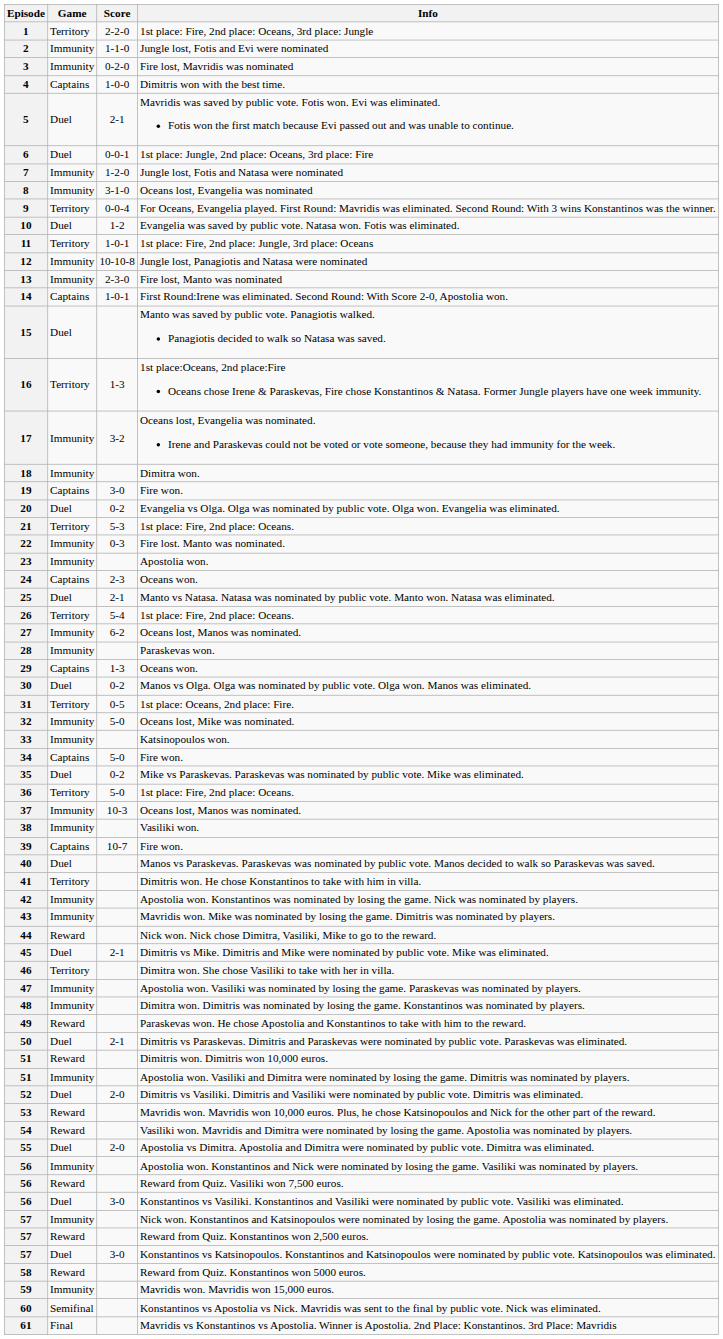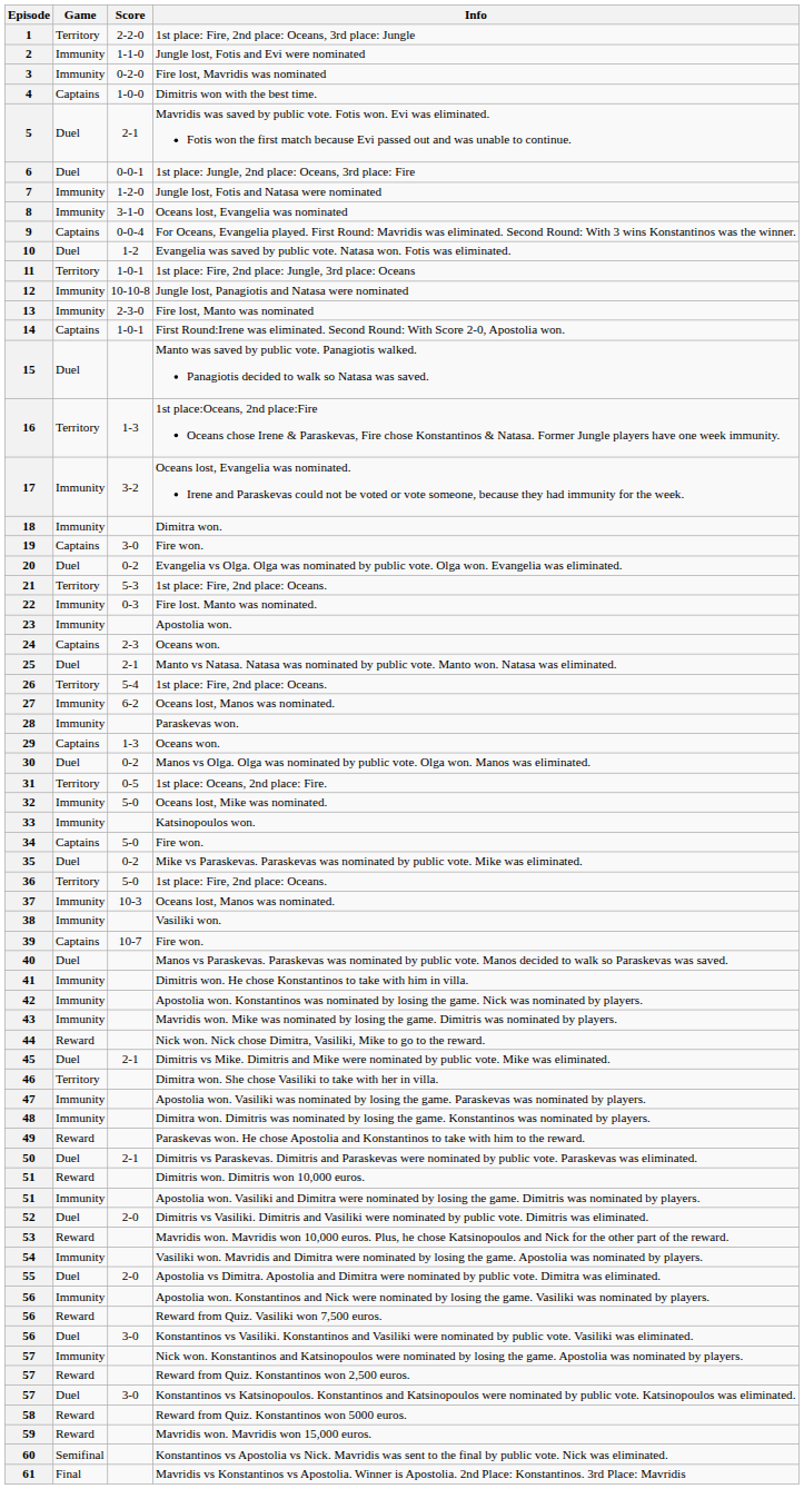 <table class="wikitable sortable">
 <tr>
 <th>Episode</th>
 <th>Game</th>
 <th>Score</th>
 <th>Info</th>
 </tr>
 <tr>
 <th>1</th>
 <td>Territory</td>
 <td align="center">2-2-0</td>
 <td>1st place: Fire, 2nd place: Oceans, 3rd place: Jungle</td>
 </tr>
 <tr>
 <th>2</th>
 <td>Immunity</td>
 <td align="center">1-1-0</td>
 <td>Jungle lost, Fotis and Evi were nominated</td>
 </tr>
 <tr>
 <th>3</th>
 <td>Immunity</td>
 <td align="center">0-2-0</td>
 <td>Fire lost, Mavridis was nominated</td>
 </tr>
 <tr>
 <th>4</th>
 <td>Captains</td>
 <td align="center">1-0-0</td>
 <td>Dimitris won with the best time.</td>
 </tr>
 <tr>
 <th>5</th>
 <td>Duel</td>
 <td align="center">2-1</td>
 <td>Mavridis was saved by public vote. Fotis won. Evi was eliminated.<br><ul><li>Fotis won the first match because Evi passed out and was unable to continue.</li></ul></td>
 </tr>
 <tr>
 <th>6</th>
 <td>Duel</td>
 <td align="center">0-0-1</td>
 <td>1st place: Jungle, 2nd place: Oceans, 3rd place: Fire</td>
 </tr>
 <tr>
 <th>7</th>
 <td>Immunity</td>
 <td align="center">1-2-0</td>
 <td>Jungle lost, Fotis and Natasa were nominated</td>
 </tr>
 <tr>
 <th>8</th>
 <td>Immunity</td>
 <td align="center">3-1-0</td>
 <td>Oceans lost, Evangelia was nominated</td>
 </tr>
 <tr>
 <th>9</th>
-<td>Territory</td>
+<td>Captains</td>
 <td align="center">0-0-4</td>
 <td>For Oceans, Evangelia played. First Round: Mavridis was eliminated. Second Round: With 3 wins Konstantinos was the winner.</td>
 </tr>
 <tr>
 <th>10</th>
 <td>Duel</td>
 <td align="center">1-2</td>
 <td>Evangelia was saved by public vote. Natasa won. Fotis was eliminated.</td>
 </tr>
 <tr>
 <th>11</th>
 <td>Territory</td>
 <td align="center">1-0-1</td>
 <td>1st place: Fire, 2nd place: Jungle, 3rd place: Oceans</td>
 </tr>
 <tr>
 <th>12</th>
 <td>Immunity</td>
 <td align="center">10-10-8</td>
 <td>Jungle lost, Panagiotis and Natasa were nominated</td>
 </tr>
 <tr>
 <th>13</th>
 <td>Immunity</td>
 <td align="center">2-3-0</td>
 <td>Fire lost, Manto was nominated</td>
 </tr>
 <tr>
 <th>14</th>
 <td>Captains</td>
 <td align="center">1-0-1</td>
 <td>First Round:Irene was eliminated. Second Round: With Score 2-0, Apostolia won.</td>
 </tr>
 <tr>
 <th>15</th>
 <td>Duel</td>
 <td></td>
 <td>Manto was saved by public vote. Panagiotis walked.<br><ul><li>Panagiotis decided to walk so Natasa was saved.</li></ul></td>
 </tr>
 <tr>
 <th>16</th>
 <td>Territory</td>
 <td align="center">1-3</td>
 <td>1st place:Oceans, 2nd place:Fire<br><ul><li>Oceans chose Irene & Paraskevas, Fire chose Konstantinos & Natasa. Former Jungle players have one week immunity.</li></ul></td>
 </tr>
 <tr>
 <th>17</th>
 <td>Immunity</td>
 <td align="center">3-2</td>
 <td>Oceans lost, Evangelia was nominated.<br><ul><li>Irene and Paraskevas could not be voted or vote someone, because they had immunity for the week.</li></ul></td>
 </tr>
 <tr>
 <th>18</th>
 <td>Immunity</td>
 <td></td>
 <td>Dimitra won.</td>
 </tr>
 <tr>
 <th>19</th>
 <td>Captains</td>
 <td align="center">3-0</td>
 <td>Fire won.</td>
 </tr>
 <tr>
 <th>20</th>
 <td>Duel</td>
 <td align="center">0-2</td>
 <td>Evangelia vs Olga. Olga was nominated by public vote. Olga won. Evangelia was eliminated.</td>
 </tr>
 <tr>
 <th>21</th>
 <td>Territory</td>
 <td align="center">5-3</td>
 <td>1st place: Fire, 2nd place: Oceans.</td>
 </tr>
 <tr>
 <th>22</th>
 <td>Immunity</td>
 <td align="center">0-3</td>
 <td>Fire lost. Manto was nominated.</td>
 </tr>
 <tr>
 <th>23</th>
 <td>Immunity</td>
 <td></td>
 <td>Apostolia won.</td>
 </tr>
 <tr>
 <th>24</th>
 <td>Captains</td>
 <td align="center">2-3</td>
 <td>Oceans won.</td>
 </tr>
 <tr>
 <th>25</th>
 <td>Duel</td>
 <td align="center">2-1</td>
 <td>Manto vs Natasa. Natasa was nominated by public vote. Manto won. Natasa was eliminated.</td>
 </tr>
 <tr>
 <th>26</th>
 <td>Territory</td>
 <td align="center">5-4</td>
 <td>1st place: Fire, 2nd place: Oceans.</td>
 </tr>
 <tr>
 <th>27</th>
 <td>Immunity</td>
 <td align="center">6-2</td>
 <td>Oceans lost, Manos was nominated.</td>
 </tr>
 <tr>
 <th>28</th>
 <td>Immunity</td>
 <td></td>
 <td>Paraskevas won.</td>
 </tr>
 <tr>
 <th>29</th>
 <td>Captains</td>
 <td align="center">1-3</td>
 <td>Oceans won.</td>
 </tr>
 <tr>
 <th>30</th>
 <td>Duel</td>
 <td align="center">0-2</td>
 <td>Manos vs Olga. Olga was nominated by public vote. Olga won. Manos was eliminated.</td>
 </tr>
 <tr>
 <th>31</th>
 <td>Territory</td>
 <td align="center">0-5</td>
 <td>1st place: Oceans, 2nd place: Fire.</td>
 </tr>
 <tr>
 <th>32</th>
 <td>Immunity</td>
 <td align="center">5-0</td>
 <td>Oceans lost, Mike was nominated.</td>
 </tr>
 <tr>
 <th>33</th>
 <td>Immunity</td>
 <td></td>
 <td>Katsinopoulos won.</td>
 </tr>
 <tr>
 <th>34</th>
 <td>Captains</td>
 <td align="center">5-0</td>
 <td>Fire won.</td>
 </tr>
 <tr>
 <th>35</th>
 <td>Duel</td>
 <td align="center">0-2</td>
 <td>Mike vs Paraskevas. Paraskevas was nominated by public vote. Mike was eliminated.</td>
 </tr>
 <tr>
 <th>36</th>
 <td>Territory</td>
 <td align="center">5-0</td>
 <td>1st place: Fire, 2nd place: Oceans.</td>
 </tr>
 <tr>
 <th>37</th>
 <td>Immunity</td>
 <td align="center">10-3</td>
 <td>Oceans lost, Manos was nominated.</td>
 </tr>
 <tr>
 <th>38</th>
 <td>Immunity</td>
 <td></td>
 <td>Vasiliki won.</td>
 </tr>
 <tr>
 <th>39</th>
 <td>Captains</td>
 <td align="center">10-7</td>
 <td>Fire won.</td>
 </tr>
 <tr>
 <th>40</th>
 <td>Duel</td>
 <td></td>
 <td>Manos vs Paraskevas. Paraskevas was nominated by public vote. Manos decided to walk so Paraskevas was saved.</td>
 </tr>
 <tr>
 <th>41</th>
-<td>Territory</td>
+<td>Immunity</td>
 <td></td>
 <td>Dimitris won. He chose Konstantinos to take with him in villa.</td>
 </tr>
 <tr>
 <th>42</th>
 <td>Immunity</td>
 <td></td>
 <td>Apostolia won. Konstantinos was nominated by losing the game. Nick was nominated by players.</td>
 </tr>
 <tr>
 <th>43</th>
 <td>Immunity</td>
 <td></td>
 <td>Mavridis won. Mike was nominated by losing the game. Dimitris was nominated by players.</td>
 </tr>
 <tr>
 <th>44</th>
 <td>Reward</td>
 <td></td>
 <td>Nick won. Nick chose Dimitra, Vasiliki, Mike to go to the reward.</td>
 </tr>
 <tr>
 <th>45</th>
 <td>Duel</td>
 <td align="center">2-1</td>
 <td>Dimitris vs Mike. Dimitris and Mike were nominated by public vote. Mike was eliminated.</td>
 </tr>
 <tr>
 <th>46</th>
 <td>Territory</td>
 <td></td>
 <td>Dimitra won. She chose Vasiliki to take with her in villa.</td>
 </tr>
 <tr>
 <th>47</th>
 <td>Immunity</td>
 <td></td>
 <td>Apostolia won. Vasiliki was nominated by losing the game. Paraskevas was nominated by players.</td>
 </tr>
 <tr>
 <th>48</th>
 <td>Immunity</td>
 <td></td>
 <td>Dimitra won. Dimitris was nominated by losing the game. Konstantinos was nominated by players.</td>
 </tr>
 <tr>
 <th>49</th>
 <td>Reward</td>
 <td></td>
 <td>Paraskevas won. He chose Apostolia and Konstantinos to take with him to the reward.</td>
 </tr>
 <tr>
 <th>50</th>
 <td>Duel</td>
 <td align="center">2-1</td>
 <td>Dimitris vs Paraskevas. Dimitris and Paraskevas were nominated by public vote. Paraskevas was eliminated.</td>
 </tr>
 <tr>
 <th>51</th>
 <td>Reward</td>
 <td></td>
 <td>Dimitris won. Dimitris won 10,000 euros.</td>
 </tr>
 <tr>
 <th>51</th>
 <td>Immunity</td>
 <td></td>
 <td>Apostolia won. Vasiliki and Dimitra were nominated by losing the game. Dimitris was nominated by players.</td>
 </tr>
 <tr>
 <th>52</th>
 <td>Duel</td>
 <td align="center">2-0</td>
 <td>Dimitris vs Vasiliki. Dimitris and Vasiliki were nominated by public vote. Dimitris was eliminated.</td>
 </tr>
 <tr>
 <th>53</th>
 <td>Reward</td>
 <td></td>
 <td>Mavridis won. Mavridis won 10,000 euros. Plus, he chose Katsinopoulos and Nick for the other part of the reward.</td>
 </tr>
 <tr>
 <th>54</th>
-<td>Reward</td>
+<td>Immunity</td>
 <td></td>
 <td>Vasiliki won. Mavridis and Dimitra were nominated by losing the game. Apostolia was nominated by players.</td>
 </tr>
 <tr>
 <th>55</th>
 <td>Duel</td>
 <td align="center">2-0</td>
 <td>Apostolia vs Dimitra. Apostolia and Dimitra were nominated by public vote. Dimitra was eliminated.</td>
 </tr>
 <tr>
 <th>56</th>
 <td>Immunity</td>
 <td></td>
 <td>Apostolia won. Konstantinos and Nick were nominated by losing the game. Vasiliki was nominated by players.</td>
 </tr>
 <tr>
 <th>56</th>
 <td>Reward</td>
 <td></td>
 <td>Reward from Quiz. Vasiliki won 7,500 euros.</td>
 </tr>
 <tr>
 <th>56</th>
 <td>Duel</td>
 <td align="center">3-0</td>
 <td>Konstantinos vs Vasiliki. Konstantinos and Vasiliki were nominated by public vote. Vasiliki was eliminated.</td>
 </tr>
 <tr>
 <th>57</th>
 <td>Immunity</td>
 <td></td>
 <td>Nick won. Konstantinos and Katsinopoulos were nominated by losing the game. Apostolia was nominated by players.</td>
 </tr>
 <tr>
 <th>57</th>
 <td>Reward</td>
 <td></td>
 <td>Reward from Quiz. Konstantinos won 2,500 euros.</td>
 </tr>
 <tr>
 <th>57</th>
 <td>Duel</td>
 <td align="center">3-0</td>
 <td>Konstantinos vs Katsinopoulos. Konstantinos and Katsinopoulos were nominated by public vote. Katsinopoulos was eliminated.</td>
 </tr>
 <tr>
 <th>58</th>
 <td>Reward</td>
 <td></td>
 <td>Reward from Quiz. Konstantinos won 5000 euros.</td>
 </tr>
 <tr>
 <th>59</th>
-<td>Immunity</td>
+<td>Reward</td>
 <td></td>
 <td>Mavridis won. Mavridis won 15,000 euros.</td>
 </tr>
 <tr>
 <th>60</th>
 <td>Semifinal</td>
 <td></td>
 <td>Konstantinos vs Apostolia vs Nick. Mavridis was sent to the final by public vote. Nick was eliminated.</td>
 </tr>
 <tr>
 <th>61</th>
 <td>Final</td>
 <td></td>
 <td>Mavridis vs Konstantinos vs Apostolia. Winner is Apostolia. 2nd Place: Konstantinos. 3rd Place: Mavridis</td>
 </tr>
 </table>
